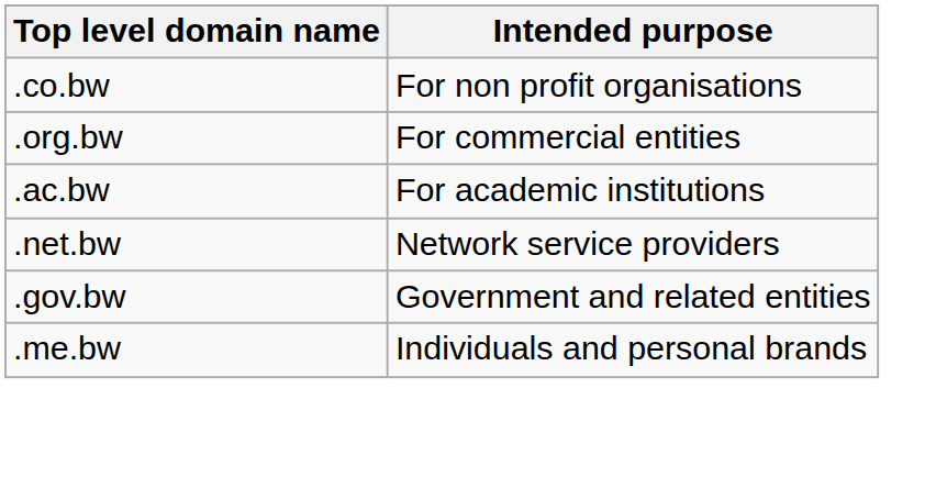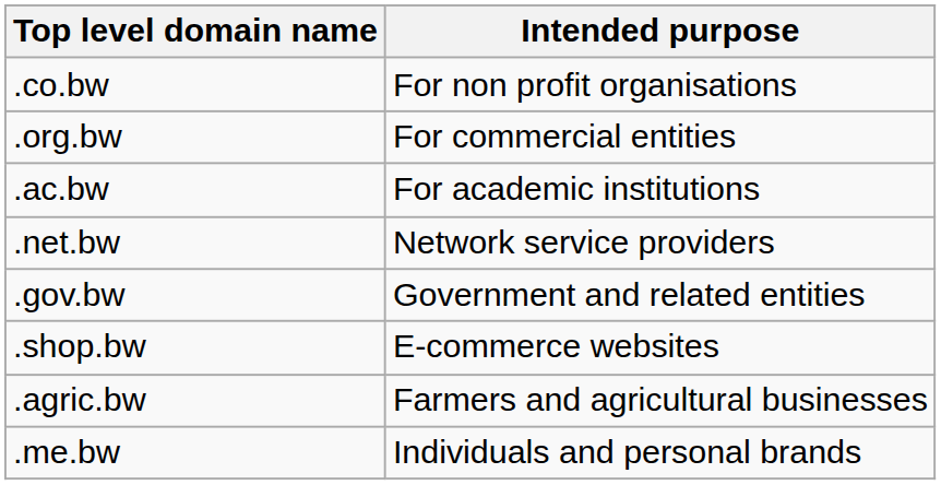 <table class="wikitable">
 <tr>
 <th>Top level domain name</th>
 <th>Intended purpose</th>
 </tr>
 <tr>
 <td>.co.bw</td>
 <td>For non profit organisations</td>
 </tr>
 <tr>
 <td>.org.bw</td>
 <td>For commercial entities</td>
 </tr>
 <tr>
 <td>.ac.bw</td>
 <td>For academic institutions</td>
 </tr>
 <tr>
 <td>.net.bw</td>
 <td>Network service providers</td>
 </tr>
 <tr>
 <td>.gov.bw</td>
 <td>Government and related entities</td>
 </tr>
 <tr>
+<td>.shop.bw</td>
+<td>E-commerce websites</td>
+</tr>
+<tr>
+<td>.agric.bw</td>
+<td>Farmers and agricultural businesses</td>
+</tr>
+<tr>
 <td>.me.bw</td>
 <td>Individuals and personal brands</td>
 </tr>
 </table>
